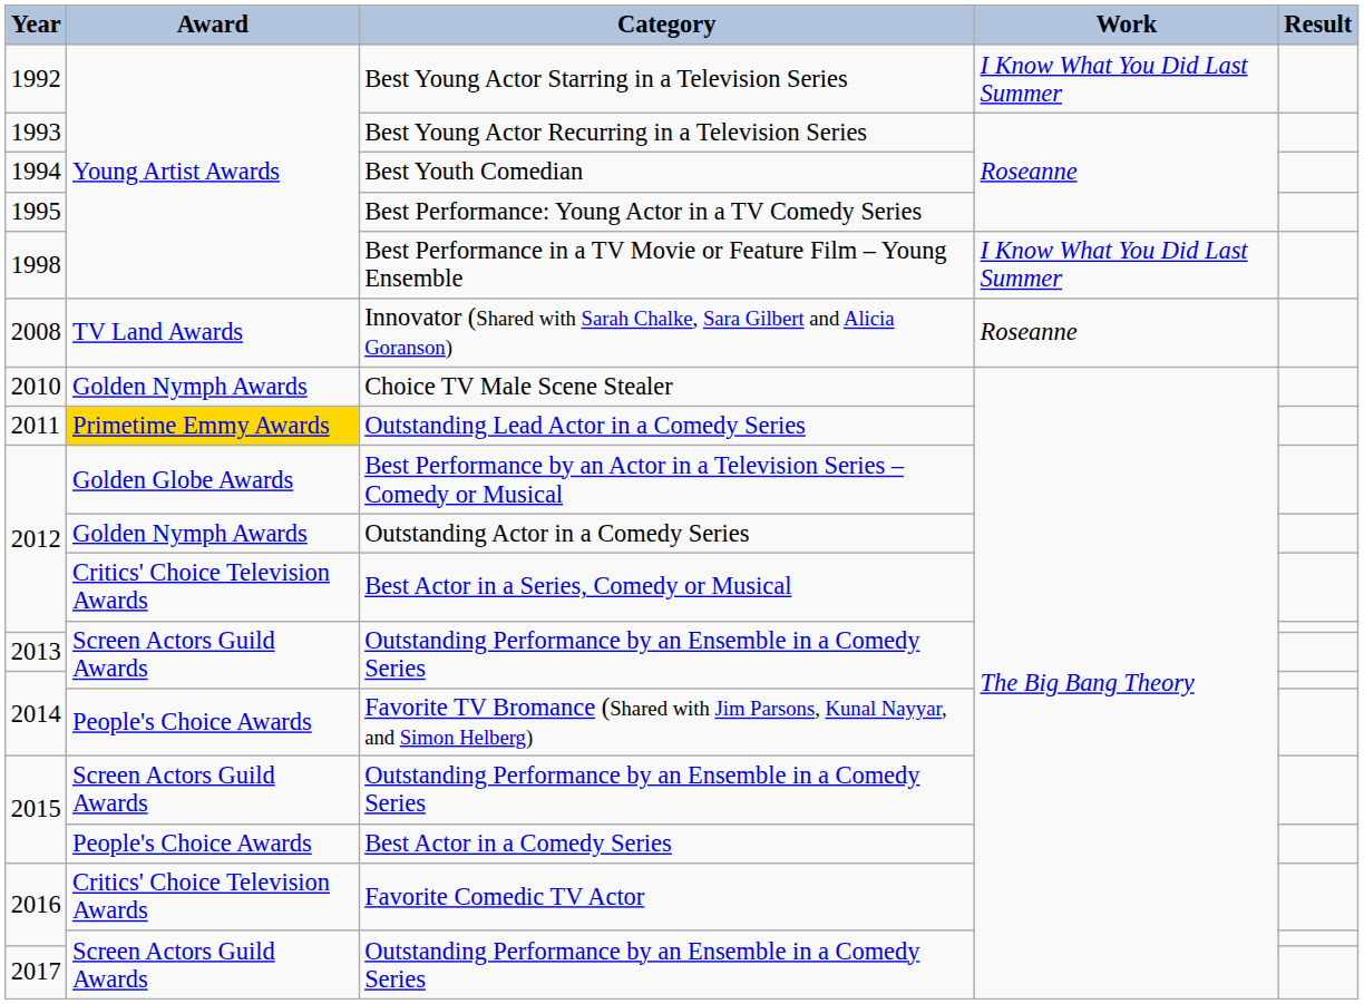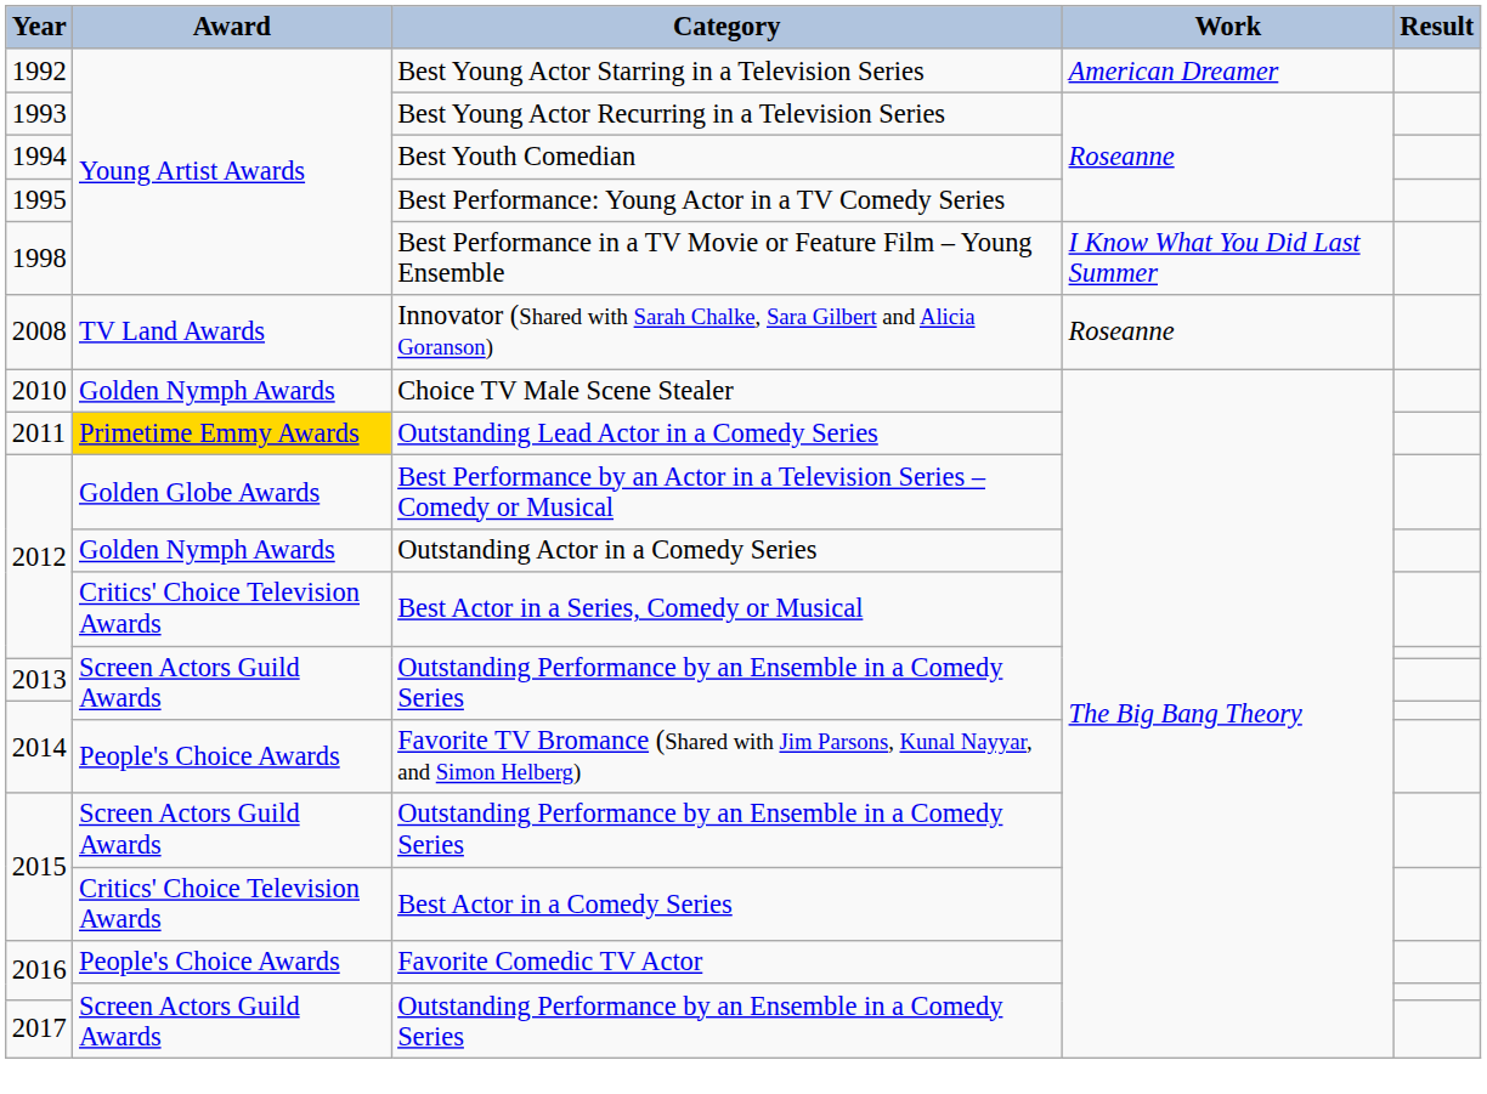 <table class="wikitable">
 <tr style="text-align:center;">
 <th style="background:#B0C4DE">Year</th>
 <th style="background:#B0C4DE">Award</th>
 <th style="background:#B0C4DE">Category</th>
 <th style="background:#B0C4DE">Work</th>
 <th style="background:#B0C4DE">Result</th>
 </tr>
 <tr>
 <td>1992</td>
 <td rowspan="5"><a href='#'>Young Artist Awards</a></td>
 <td>Best Young Actor Starring in a Television Series</td>
-<td><em><a href='#'>I Know What You Did Last Summer</a></em></td>
+<td><em><a href='#'>American Dreamer</a></em></td>
 <td></td>
 </tr>
 <tr>
 <td>1993</td>
 <td>Best Young Actor Recurring in a Television Series</td>
 <td rowspan="3"><em><a href='#'>Roseanne</a></em></td>
 <td></td>
 </tr>
 <tr>
 <td>1994</td>
 <td>Best Youth Comedian</td>
 <td></td>
 </tr>
 <tr>
 <td>1995</td>
 <td>Best Performance: Young Actor in a TV Comedy Series</td>
 <td></td>
 </tr>
 <tr>
 <td>1998</td>
 <td>Best Performance in a TV Movie or Feature Film – Young Ensemble </td>
 <td><em><a href='#'>I Know What You Did Last Summer</a></em></td>
 <td></td>
 </tr>
 <tr>
 <td>2008</td>
 <td><a href='#'>TV Land Awards</a></td>
 <td>Innovator (<small>Shared with <a href='#'>Sarah Chalke</a>, <a href='#'>Sara Gilbert</a> and <a href='#'>Alicia Goranson</a>)</small></td>
 <td><em>Roseanne</em></td>
 <td></td>
 </tr>
 <tr>
 <td>2010</td>
 <td><a href='#'>Golden Nymph Awards</a></td>
 <td>Choice TV Male Scene Stealer</td>
 <td rowspan="14"><em><a href='#'>The Big Bang Theory</a></em></td>
 <td></td>
 </tr>
 <tr>
 <td>2011</td>
 <td style="background: gold;"><a href='#'>Primetime Emmy Awards</a></td>
 <td><a href='#'>Outstanding Lead Actor in a Comedy Series</a></td>
 <td></td>
 </tr>
 <tr>
 <td rowspan="4">2012</td>
 <td><a href='#'>Golden Globe Awards</a></td>
 <td><a href='#'>Best Performance by an Actor in a Television Series – Comedy or Musical</a></td>
 <td></td>
 </tr>
 <tr>
 <td><a href='#'>Golden Nymph Awards</a></td>
 <td>Outstanding Actor in a Comedy Series</td>
 <td></td>
 </tr>
 <tr>
 <td><a href='#'>Critics' Choice Television Awards</a></td>
 <td><a href='#'>Best Actor in a Series, Comedy or Musical</a></td>
 <td></td>
 </tr>
 <tr>
 <td rowspan="3"><a href='#'>Screen Actors Guild Awards</a></td>
 <td rowspan="3"><a href='#'>Outstanding Performance by an Ensemble in a Comedy Series</a> </td>
 <td></td>
 </tr>
 <tr>
 <td>2013</td>
 <td></td>
 </tr>
 <tr>
 <td rowspan="2">2014</td>
 <td></td>
 </tr>
 <tr>
 <td><a href='#'>People's Choice Awards</a></td>
 <td><a href='#'>Favorite TV Bromance</a> (<small>Shared with <a href='#'>Jim Parsons</a>, <a href='#'>Kunal Nayyar</a>, and <a href='#'>Simon Helberg</a>)</small></td>
 <td></td>
 </tr>
 <tr>
 <td rowspan="2">2015</td>
 <td><a href='#'>Screen Actors Guild Awards</a></td>
 <td><a href='#'>Outstanding Performance by an Ensemble in a Comedy Series</a> </td>
 <td></td>
 </tr>
 <tr>
-<td><a href='#'>People's Choice Awards</a></td>
+<td><a href='#'>Critics' Choice Television Awards</a></td>
 <td><a href='#'>Best Actor in a Comedy Series</a></td>
 <td></td>
 </tr>
 <tr>
 <td rowspan="2">2016</td>
-<td><a href='#'>Critics' Choice Television Awards</a></td>
+<td><a href='#'>People's Choice Awards</a></td>
 <td><a href='#'>Favorite Comedic TV Actor</a></td>
 <td></td>
 </tr>
 <tr>
 <td rowspan="2"><a href='#'>Screen Actors Guild Awards</a></td>
 <td rowspan="2"><a href='#'>Outstanding Performance by an Ensemble in a Comedy Series</a> </td>
 <td></td>
 </tr>
 <tr>
 <td>2017</td>
 <td></td>
 </tr>
 </table>
